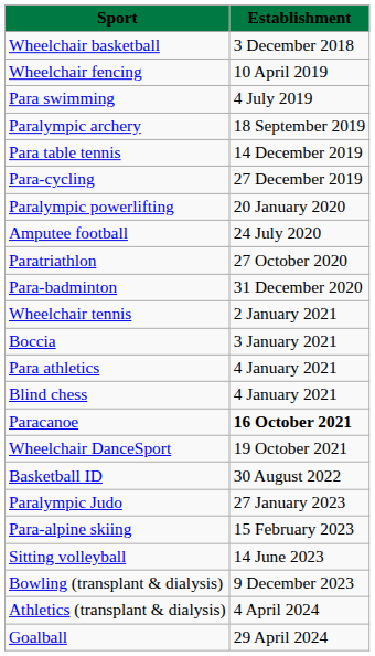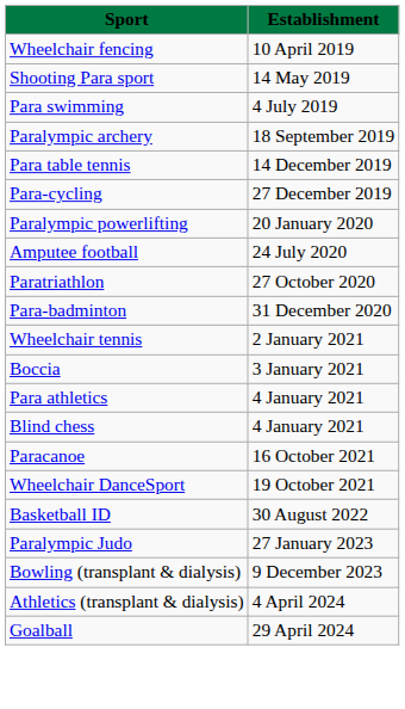 <table class="wikitable">
 <tr>
 <th style="background:#007942; color:#000000;"><span>Sport</span></th>
 <th style="background:#007942; color:#000000;"><span>Establishment</span></th>
 </tr>
 <tr>
-<td> <a href='#'>Wheelchair basketball</a></td>
-<td>3 December 2018</td>
+<td> <a href='#'>Wheelchair fencing</a></td>
+<td>10 April 2019 </td>
 </tr>
 <tr>
-<td> <a href='#'>Wheelchair fencing</a></td>
-<td>10 April 2019 </td>
+<td> <a href='#'>Shooting Para sport</a></td>
+<td>14 May 2019 </td>
 </tr>
 <tr>
 <td> <a href='#'>Para swimming</a></td>
 <td>4 July 2019</td>
 </tr>
 <tr>
 <td> <a href='#'>Paralympic archery</a></td>
 <td>18 September 2019</td>
 </tr>
 <tr>
 <td> <a href='#'>Para table tennis</a></td>
 <td>14 December 2019</td>
 </tr>
 <tr>
 <td> <a href='#'>Para-cycling</a></td>
 <td>27 December 2019 </td>
 </tr>
 <tr>
 <td> <a href='#'>Paralympic powerlifting</a></td>
 <td>20 January 2020</td>
 </tr>
 <tr>
 <td> <a href='#'>Amputee football</a></td>
 <td>24 July 2020 </td>
 </tr>
 <tr>
 <td> <a href='#'>Paratriathlon</a></td>
 <td>27 October 2020 </td>
 </tr>
 <tr>
 <td> <a href='#'>Para-badminton</a></td>
 <td>31 December 2020 </td>
 </tr>
 <tr>
 <td> <a href='#'>Wheelchair tennis</a></td>
 <td>2 January 2021 </td>
 </tr>
 <tr>
 <td> <a href='#'>Boccia</a></td>
 <td>3 January 2021 </td>
 </tr>
 <tr>
 <td> <a href='#'>Para athletics</a></td>
 <td>4 January 2021 </td>
 </tr>
 <tr>
 <td> <a href='#'>Blind chess</a></td>
 <td>4 January 2021 </td>
 </tr>
 <tr>
 <td> <a href='#'>Paracanoe</a></td>
-<td><strong>16 October 2021 </strong></td>
+<td>16 October 2021 </td>
 </tr>
 <tr>
 <td> <a href='#'>Wheelchair DanceSport</a></td>
 <td>19 October 2021 </td>
 </tr>
 <tr>
 <td> <a href='#'>Basketball ID</a></td>
 <td>30 August 2022 </td>
 </tr>
 <tr>
 <td> <a href='#'>Paralympic Judo</a></td>
 <td>27 January 2023 </td>
 </tr>
 <tr>
-<td> <a href='#'>Para-alpine skiing</a></td>
-<td>15 February 2023 </td>
-</tr>
-<tr>
-<td> <a href='#'>Sitting volleyball</a></td>
-<td>14 June 2023 </td>
-</tr>
-<tr>
 <td><a href='#'>Bowling</a> (transplant & dialysis)</td>
 <td>9 December 2023 </td>
 </tr>
 <tr>
 <td><a href='#'>Athletics</a> (transplant & dialysis)</td>
 <td>4 April 2024 </td>
 </tr>
 <tr>
 <td><a href='#'>Goalball</a></td>
 <td>29 April 2024 </td>
 </tr>
 </table>
